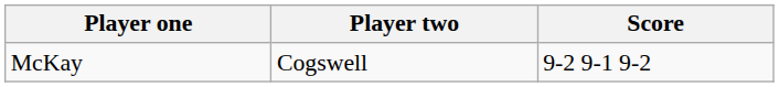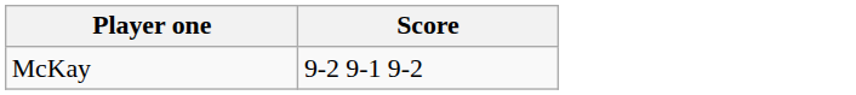 <table class="wikitable">
 <tr>
 <th width=170>Player one</th>
-<th width=170>Player two</th>
 <th width=150>Score</th>
 </tr>
 <tr>
 <td> McKay</td>
-<td> Cogswell</td>
 <td>9-2 9-1 9-2</td>
 </tr>
 </table>
